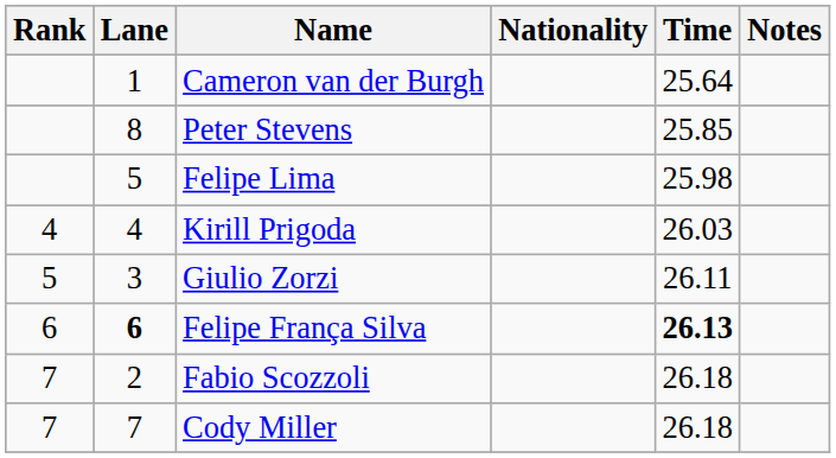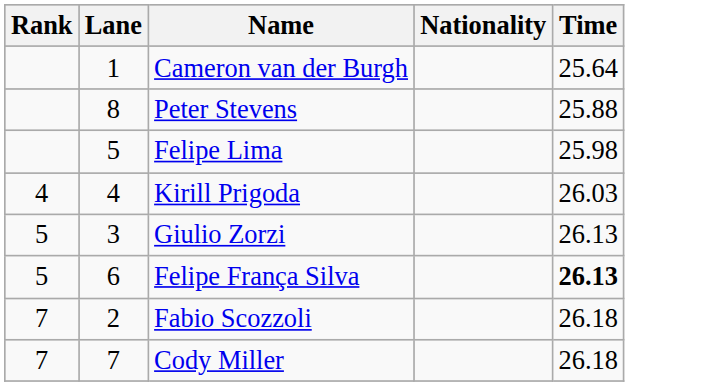 <table class="wikitable sortable" style="text-align:center">
 <tr>
 <th>Rank</th>
 <th>Lane</th>
 <th>Name</th>
 <th>Nationality</th>
 <th>Time</th>
-<th>Notes</th>
 </tr>
 <tr>
 <td></td>
 <td>1</td>
 <td align=left><a href='#'>Cameron van der Burgh</a></td>
 <td align=left></td>
 <td>25.64</td>
-<td></td>
 </tr>
 <tr>
 <td></td>
 <td>8</td>
 <td align=left><a href='#'>Peter Stevens</a></td>
 <td align=left></td>
-<td>25.85</td>
-<td></td>
+<td>25.88</td>
 </tr>
 <tr>
 <td></td>
 <td>5</td>
 <td align=left><a href='#'>Felipe Lima</a></td>
 <td align=left></td>
 <td>25.98</td>
-<td></td>
 </tr>
 <tr>
 <td>4</td>
 <td>4</td>
 <td align=left><a href='#'>Kirill Prigoda</a></td>
 <td align=left></td>
 <td>26.03</td>
-<td></td>
 </tr>
 <tr>
 <td>5</td>
 <td>3</td>
 <td align=left><a href='#'>Giulio Zorzi</a></td>
 <td align=left></td>
-<td>26.11</td>
-<td></td>
+<td>26.13</td>
 </tr>
 <tr>
+<td>5</td>
 <td>6</td>
-<td><strong>6</strong></td>
 <td align=left><a href='#'>Felipe França Silva</a></td>
 <td align=left></td>
 <td><strong>26.13</strong></td>
-<td></td>
 </tr>
 <tr>
 <td>7</td>
 <td>2</td>
 <td align=left><a href='#'>Fabio Scozzoli</a></td>
 <td align=left></td>
 <td>26.18</td>
-<td></td>
 </tr>
 <tr>
 <td>7</td>
 <td>7</td>
 <td align=left><a href='#'>Cody Miller</a></td>
 <td align=left></td>
 <td>26.18</td>
-<td></td>
 </tr>
 </table>
